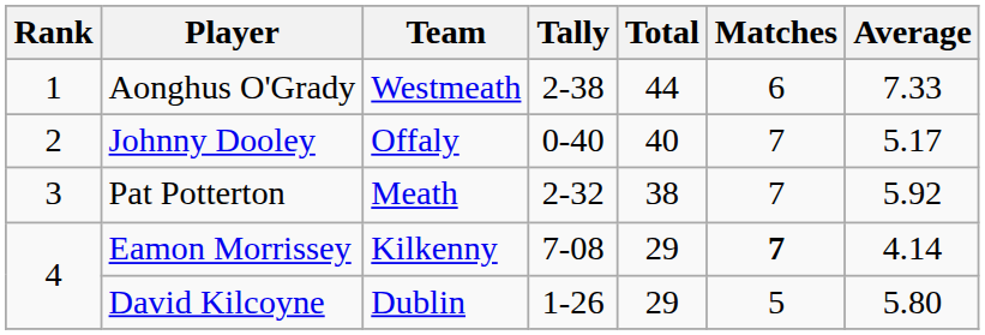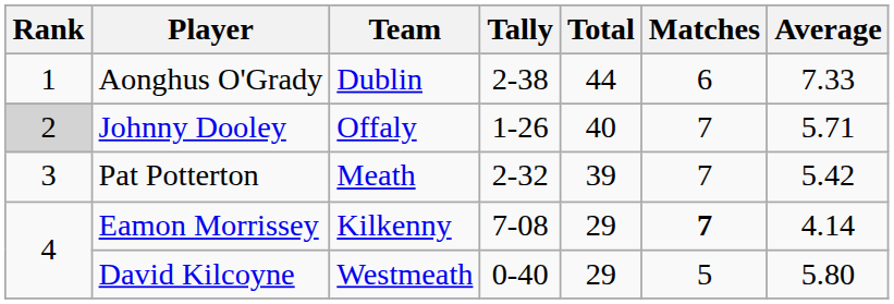 <table class="wikitable">
 <tr>
 <th>Rank</th>
 <th>Player</th>
 <th>Team</th>
 <th>Tally</th>
 <th>Total</th>
 <th>Matches</th>
 <th>Average</th>
 </tr>
 <tr>
 <td rowspan=1 align=center>1</td>
 <td>Aonghus O'Grady</td>
-<td><a href='#'>Westmeath</a></td>
+<td><a href='#'>Dublin</a></td>
 <td align=center>2-38</td>
 <td align=center>44</td>
 <td align=center>6</td>
 <td align=center>7.33</td>
 </tr>
 <tr>
-<td rowspan=1 align=center>2</td>
+<td rowspan=1 align=center style="background: lightgrey;">2</td>
 <td><a href='#'>Johnny Dooley</a></td>
 <td><a href='#'>Offaly</a></td>
-<td align=center>0-40</td>
+<td align=center>1-26</td>
 <td align=center>40</td>
 <td align=center>7</td>
-<td align=center>5.17</td>
+<td align=center>5.71</td>
 </tr>
 <tr>
 <td rowspan=1 align=center>3</td>
 <td>Pat Potterton</td>
 <td><a href='#'>Meath</a></td>
 <td align=center>2-32</td>
-<td align=center>38</td>
+<td align=center>39</td>
 <td align=center>7</td>
-<td align=center>5.92</td>
+<td align=center>5.42</td>
 </tr>
 <tr>
 <td rowspan=2 align=center>4</td>
 <td><a href='#'>Eamon Morrissey</a></td>
 <td><a href='#'>Kilkenny</a></td>
 <td align=center>7-08</td>
 <td align=center>29</td>
 <td align=center><strong>7</strong></td>
 <td align=center>4.14</td>
 </tr>
 <tr>
 <td><a href='#'>David Kilcoyne</a></td>
-<td><a href='#'>Dublin</a></td>
-<td align=center>1-26</td>
+<td><a href='#'>Westmeath</a></td>
+<td align=center>0-40</td>
 <td align=center>29</td>
 <td align=center>5</td>
 <td align=center>5.80</td>
 </tr>
 </table>
